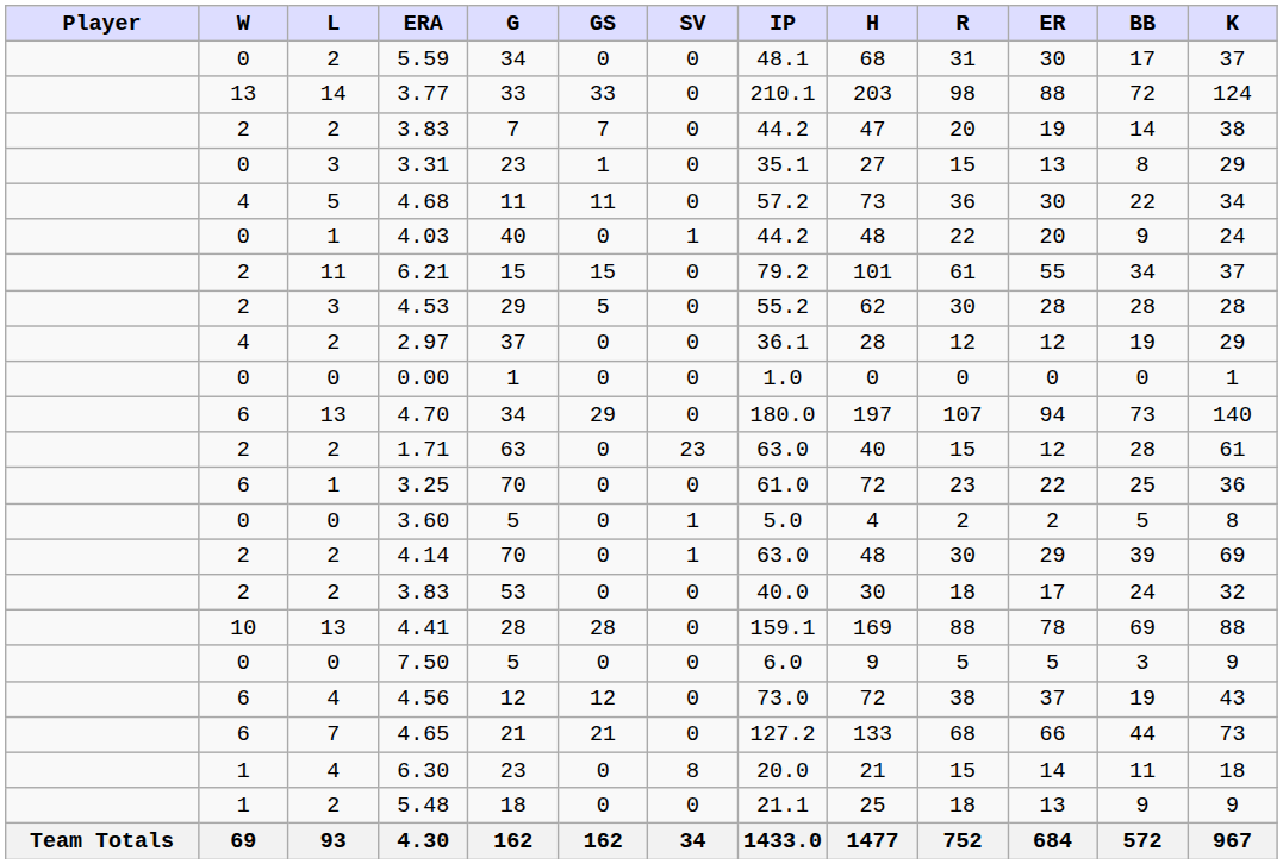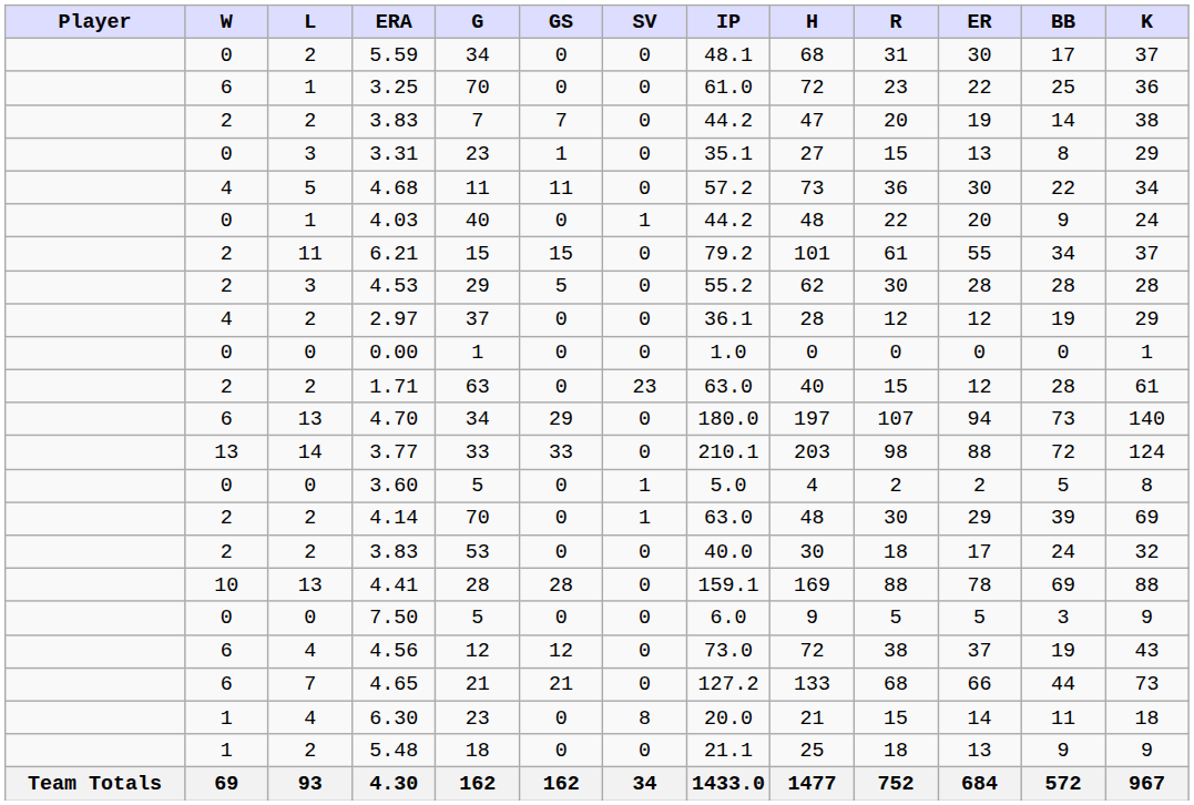 <table class="wikitable" style="text-align:center;">
 <tr>
 <th style="background:#ddf; width:15%;">Player</th>
 <th style="background:#ddf; width:7%;">W</th>
 <th style="background:#ddf; width:7%;">L</th>
 <th style="background:#ddf; width:7%;">ERA</th>
 <th style="background:#ddf; width:7%;">G</th>
 <th style="background:#ddf; width:7%;">GS</th>
 <th style="background:#ddf; width:7%;">SV</th>
 <th style="background:#ddf; width:7%;">IP</th>
 <th style="background:#ddf; width:7%;">H</th>
 <th style="background:#ddf; width:7%;">R</th>
 <th style="background:#ddf; width:7%;">ER</th>
 <th style="background:#ddf; width:7%;">BB</th>
 <th style="background:#ddf; width:7%;">K</th>
 </tr>
 <tr>
 <td align=left></td>
 <td>0</td>
 <td>2</td>
 <td>5.59</td>
 <td>34</td>
 <td>0</td>
 <td>0</td>
 <td>48.1</td>
 <td>68</td>
 <td>31</td>
 <td>30</td>
 <td>17</td>
 <td>37</td>
 </tr>
 <tr>
 <td align=left></td>
-<td>13</td>
-<td>14</td>
-<td>3.77</td>
-<td>33</td>
-<td>33</td>
+<td>6</td>
+<td>1</td>
+<td>3.25</td>
+<td>70</td>
 <td>0</td>
-<td>210.1</td>
-<td>203</td>
-<td>98</td>
-<td>88</td>
+<td>0</td>
+<td>61.0</td>
 <td>72</td>
-<td>124</td>
+<td>23</td>
+<td>22</td>
+<td>25</td>
+<td>36</td>
 </tr>
 <tr>
 <td align=left></td>
 <td>2</td>
 <td>2</td>
 <td>3.83</td>
 <td>7</td>
 <td>7</td>
 <td>0</td>
 <td>44.2</td>
 <td>47</td>
 <td>20</td>
 <td>19</td>
 <td>14</td>
 <td>38</td>
 </tr>
 <tr>
 <td align=left></td>
 <td>0</td>
 <td>3</td>
 <td>3.31</td>
 <td>23</td>
 <td>1</td>
 <td>0</td>
 <td>35.1</td>
 <td>27</td>
 <td>15</td>
 <td>13</td>
 <td>8</td>
 <td>29</td>
 </tr>
 <tr>
 <td align=left></td>
 <td>4</td>
 <td>5</td>
 <td>4.68</td>
 <td>11</td>
 <td>11</td>
 <td>0</td>
 <td>57.2</td>
 <td>73</td>
 <td>36</td>
 <td>30</td>
 <td>22</td>
 <td>34</td>
 </tr>
 <tr>
 <td align=left></td>
 <td>0</td>
 <td>1</td>
 <td>4.03</td>
 <td>40</td>
 <td>0</td>
 <td>1</td>
 <td>44.2</td>
 <td>48</td>
 <td>22</td>
 <td>20</td>
 <td>9</td>
 <td>24</td>
 </tr>
 <tr>
 <td align=left></td>
 <td>2</td>
 <td>11</td>
 <td>6.21</td>
 <td>15</td>
 <td>15</td>
 <td>0</td>
 <td>79.2</td>
 <td>101</td>
 <td>61</td>
 <td>55</td>
 <td>34</td>
 <td>37</td>
 </tr>
 <tr>
 <td align=left></td>
 <td>2</td>
 <td>3</td>
 <td>4.53</td>
 <td>29</td>
 <td>5</td>
 <td>0</td>
 <td>55.2</td>
 <td>62</td>
 <td>30</td>
 <td>28</td>
 <td>28</td>
 <td>28</td>
 </tr>
 <tr>
 <td align=left></td>
 <td>4</td>
 <td>2</td>
 <td>2.97</td>
 <td>37</td>
 <td>0</td>
 <td>0</td>
 <td>36.1</td>
 <td>28</td>
 <td>12</td>
 <td>12</td>
 <td>19</td>
 <td>29</td>
 </tr>
 <tr>
 <td align=left></td>
 <td>0</td>
 <td>0</td>
 <td>0.00</td>
 <td>1</td>
 <td>0</td>
 <td>0</td>
 <td>1.0</td>
 <td>0</td>
 <td>0</td>
 <td>0</td>
 <td>0</td>
 <td>1</td>
 </tr>
 <tr>
 <td align=left></td>
-<td>6</td>
-<td>13</td>
-<td>4.70</td>
-<td>34</td>
-<td>29</td>
-<td>0</td>
-<td>180.0</td>
-<td>197</td>
-<td>107</td>
-<td>94</td>
-<td>73</td>
-<td>140</td>
-</tr>
-<tr>
-<td align=left></td>
 <td>2</td>
 <td>2</td>
 <td>1.71</td>
 <td>63</td>
 <td>0</td>
 <td>23</td>
 <td>63.0</td>
 <td>40</td>
 <td>15</td>
 <td>12</td>
 <td>28</td>
 <td>61</td>
 </tr>
 <tr>
 <td align=left></td>
 <td>6</td>
-<td>1</td>
-<td>3.25</td>
-<td>70</td>
+<td>13</td>
+<td>4.70</td>
+<td>34</td>
+<td>29</td>
 <td>0</td>
+<td>180.0</td>
+<td>197</td>
+<td>107</td>
+<td>94</td>
+<td>73</td>
+<td>140</td>
+</tr>
+<tr>
+<td align=left></td>
+<td>13</td>
+<td>14</td>
+<td>3.77</td>
+<td>33</td>
+<td>33</td>
 <td>0</td>
-<td>61.0</td>
+<td>210.1</td>
+<td>203</td>
+<td>98</td>
+<td>88</td>
 <td>72</td>
-<td>23</td>
-<td>22</td>
-<td>25</td>
-<td>36</td>
+<td>124</td>
 </tr>
 <tr>
 <td align=left></td>
 <td>0</td>
 <td>0</td>
 <td>3.60</td>
 <td>5</td>
 <td>0</td>
 <td>1</td>
 <td>5.0</td>
 <td>4</td>
 <td>2</td>
 <td>2</td>
 <td>5</td>
 <td>8</td>
 </tr>
 <tr>
 <td align=left></td>
 <td>2</td>
 <td>2</td>
 <td>4.14</td>
 <td>70</td>
 <td>0</td>
 <td>1</td>
 <td>63.0</td>
 <td>48</td>
 <td>30</td>
 <td>29</td>
 <td>39</td>
 <td>69</td>
 </tr>
 <tr>
 <td align=left></td>
 <td>2</td>
 <td>2</td>
 <td>3.83</td>
 <td>53</td>
 <td>0</td>
 <td>0</td>
 <td>40.0</td>
 <td>30</td>
 <td>18</td>
 <td>17</td>
 <td>24</td>
 <td>32</td>
 </tr>
 <tr>
 <td align=left></td>
 <td>10</td>
 <td>13</td>
 <td>4.41</td>
 <td>28</td>
 <td>28</td>
 <td>0</td>
 <td>159.1</td>
 <td>169</td>
 <td>88</td>
 <td>78</td>
 <td>69</td>
 <td>88</td>
 </tr>
 <tr>
 <td align=left></td>
 <td>0</td>
 <td>0</td>
 <td>7.50</td>
 <td>5</td>
 <td>0</td>
 <td>0</td>
 <td>6.0</td>
 <td>9</td>
 <td>5</td>
 <td>5</td>
 <td>3</td>
 <td>9</td>
 </tr>
 <tr>
 <td align=left></td>
 <td>6</td>
 <td>4</td>
 <td>4.56</td>
 <td>12</td>
 <td>12</td>
 <td>0</td>
 <td>73.0</td>
 <td>72</td>
 <td>38</td>
 <td>37</td>
 <td>19</td>
 <td>43</td>
 </tr>
 <tr>
 <td align=left></td>
 <td>6</td>
 <td>7</td>
 <td>4.65</td>
 <td>21</td>
 <td>21</td>
 <td>0</td>
 <td>127.2</td>
 <td>133</td>
 <td>68</td>
 <td>66</td>
 <td>44</td>
 <td>73</td>
 </tr>
 <tr>
 <td align=left></td>
 <td>1</td>
 <td>4</td>
 <td>6.30</td>
 <td>23</td>
 <td>0</td>
 <td>8</td>
 <td>20.0</td>
 <td>21</td>
 <td>15</td>
 <td>14</td>
 <td>11</td>
 <td>18</td>
 </tr>
 <tr>
 <td align=left></td>
 <td>1</td>
 <td>2</td>
 <td>5.48</td>
 <td>18</td>
 <td>0</td>
 <td>0</td>
 <td>21.1</td>
 <td>25</td>
 <td>18</td>
 <td>13</td>
 <td>9</td>
 <td>9</td>
 </tr>
 <tr class="sortbottom">
 <th>Team Totals</th>
 <th>69</th>
 <th>93</th>
 <th>4.30</th>
 <th>162</th>
 <th>162</th>
 <th>34</th>
 <th>1433.0</th>
 <th>1477</th>
 <th>752</th>
 <th>684</th>
 <th>572</th>
 <th>967</th>
 </tr>
 </table>
